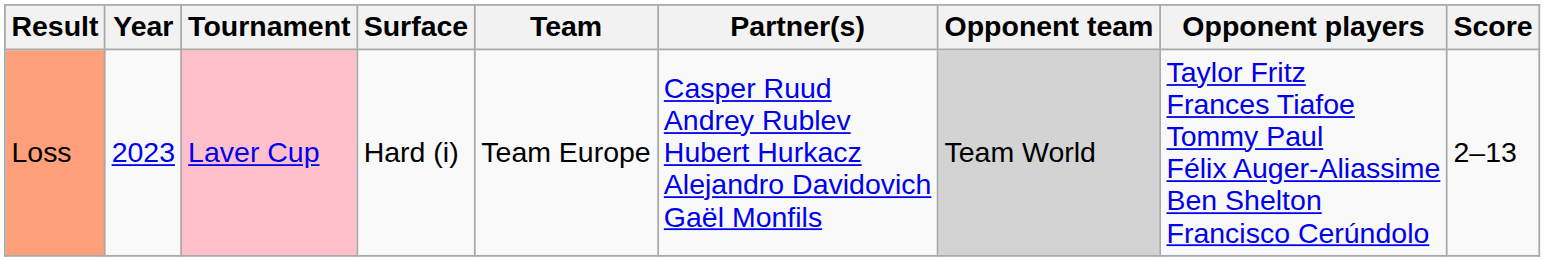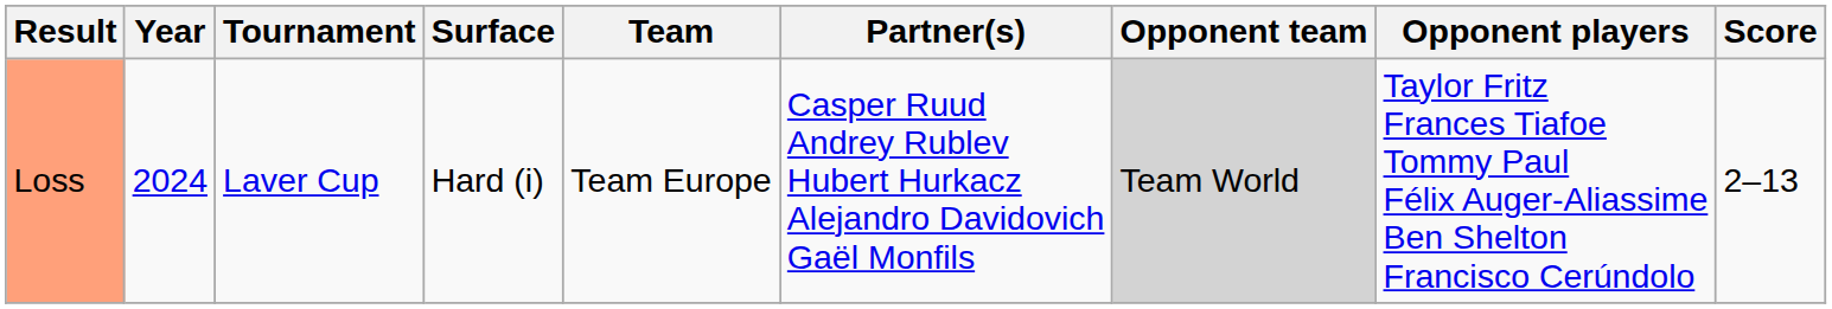 <table class="sortable wikitable">
 <tr>
 <th>Result</th>
 <th>Year</th>
 <th>Tournament</th>
 <th class="unsortable">Surface</th>
 <th class="unsortable">Team</th>
 <th class="unsortable">Partner(s)</th>
 <th class="unsortable">Opponent team</th>
 <th class="unsortable">Opponent players</th>
 <th class="unsortable">Score</th>
 </tr>
 <tr>
 <td bgcolor=FFA07A>Loss</td>
-<td><a href='#'>2023</a></td>
-<td style="background: pink;"><a href='#'>Laver Cup</a></td>
+<td><a href='#'>2024</a></td>
+<td><a href='#'>Laver Cup</a></td>
 <td>Hard (i)</td>
 <td> Team Europe</td>
 <td><a href='#'>Casper Ruud</a><br><a href='#'>Andrey Rublev</a><br><a href='#'>Hubert Hurkacz</a><br><a href='#'>Alejandro Davidovich</a><br><a href='#'>Gaël Monfils</a></td>
 <td style="background: lightgrey;"> Team World</td>
 <td><a href='#'>Taylor Fritz</a><br><a href='#'>Frances Tiafoe</a><br><a href='#'>Tommy Paul</a><br><a href='#'>Félix Auger-Aliassime</a><br><a href='#'>Ben Shelton</a><br><a href='#'>Francisco Cerúndolo</a></td>
 <td>2–13</td>
 </tr>
 </table>
